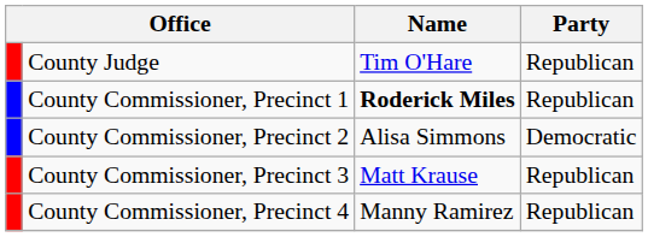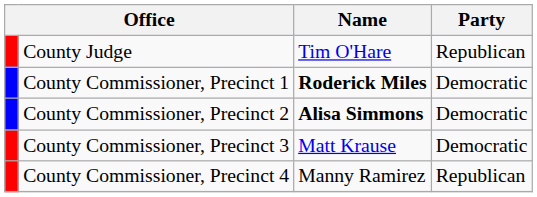 <table class="wikitable">
 <tr>
 <th colspan="2" style="text-align:center; vertical-align:bottom">Office</th>
 <th style="text-align:center; vertical-align:bottom">Name</th>
 <th style="text-align:center; vertical-align:bottom">Party</th>
 </tr>
 <tr>
 <td style="background:red"> </td>
 <td>County Judge</td>
 <td><a href='#'>Tim O'Hare</a></td>
 <td>Republican</td>
 </tr>
 <tr>
 <td style="background:blue"> </td>
 <td>County Commissioner, Precinct 1</td>
 <td><strong>Roderick Miles</strong></td>
-<td>Republican</td>
+<td>Democratic</td>
 </tr>
 <tr>
 <td style="background:blue"> </td>
 <td>County Commissioner, Precinct 2</td>
-<td>Alisa Simmons</td>
+<td><strong>Alisa Simmons</strong></td>
 <td>Democratic</td>
 </tr>
 <tr>
 <td style="background:red"> </td>
 <td>County Commissioner, Precinct 3</td>
 <td><a href='#'>Matt Krause</a></td>
-<td>Republican</td>
+<td>Democratic</td>
 </tr>
 <tr>
 <td style="background:red"> </td>
 <td>County Commissioner, Precinct 4</td>
 <td>Manny Ramirez</td>
 <td>Republican</td>
 </tr>
 <tr>
 </tr>
 </table>
